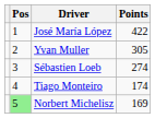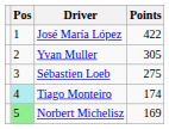 <table class="wikitable" style="font-size: 95%;">
 <tr>
 <th></th>
 <th>Pos</th>
 <th>Driver</th>
 <th>Points</th>
 </tr>
 <tr>
 <td align="left"></td>
 <td>1</td>
 <td> <a href='#'>José María López</a></td>
 <td align="right">422</td>
 </tr>
 <tr>
 <td align="left"></td>
 <td>2</td>
 <td> <a href='#'>Yvan Muller</a></td>
 <td align="right">305</td>
 </tr>
 <tr>
 <td align="left"></td>
 <td>3</td>
 <td> <a href='#'>Sébastien Loeb</a></td>
-<td align="right">274</td>
+<td align="right">275</td>
 </tr>
 <tr>
 <td align="left"></td>
-<td>4</td>
+<td style="background: paleturquoise;">4</td>
 <td> <a href='#'>Tiago Monteiro</a></td>
 <td align="right">174</td>
 </tr>
 <tr>
 <td align="left"></td>
 <td style="background: lightgreen;">5</td>
 <td> <a href='#'>Norbert Michelisz</a></td>
 <td align="right">169</td>
 </tr>
 </table>
